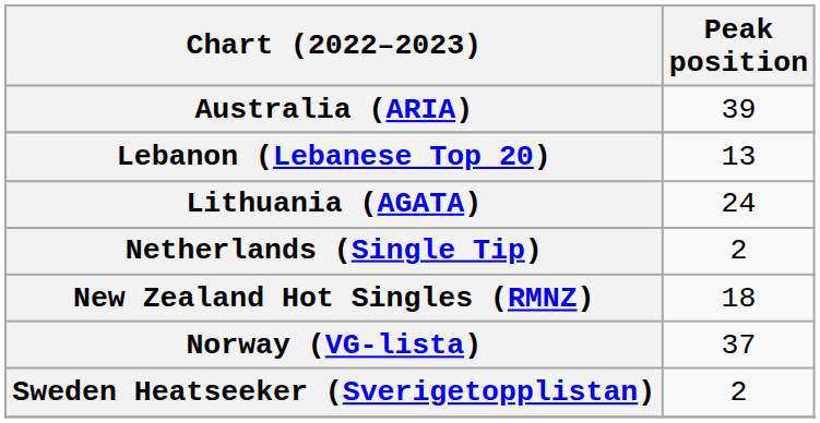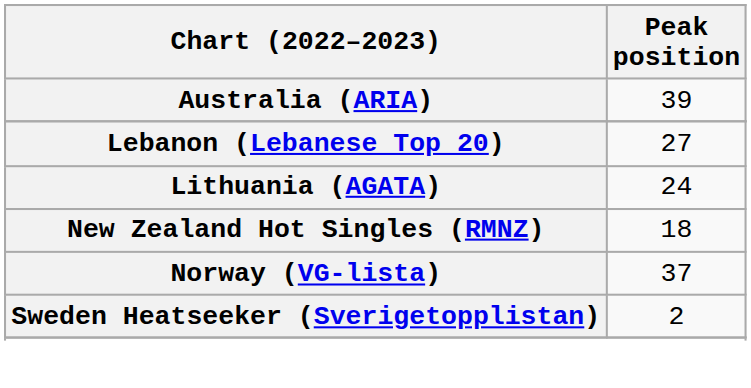 <table class="wikitable sortable plainrowheaders" style="text-align:center">
 <tr>
 <th scope="col">Chart (2022–2023)</th>
 <th scope="col">Peak<br>position</th>
 </tr>
 <tr>
 <th scope="row">Australia (<a href='#'>ARIA</a>)</th>
 <td>39</td>
 </tr>
 <tr>
 </tr>
 <tr>
 </tr>
 <tr>
 </tr>
 <tr>
 <th scope="row">Lebanon (<a href='#'>Lebanese Top 20</a>)</th>
-<td>13</td>
+<td>27</td>
 </tr>
 <tr>
 <th scope="row">Lithuania (<a href='#'>AGATA</a>)</th>
 <td>24</td>
-</tr>
-<tr>
-<th scope="row">Netherlands (<a href='#'>Single Tip</a>)</th>
-<td>2</td>
 </tr>
 <tr>
 <th scope="row">New Zealand Hot Singles (<a href='#'>RMNZ</a>)</th>
 <td>18</td>
 </tr>
 <tr>
 <th scope="row">Norway (<a href='#'>VG-lista</a>)</th>
 <td>37</td>
 </tr>
 <tr>
 <th scope="row">Sweden Heatseeker (<a href='#'>Sverigetopplistan</a>)</th>
 <td>2</td>
 </tr>
 <tr>
 </tr>
 <tr>
 </tr>
 <tr>
 </tr>
 <tr>
 </tr>
 <tr>
 </tr>
 <tr>
 </tr>
 </table>
